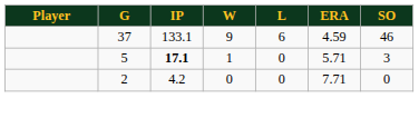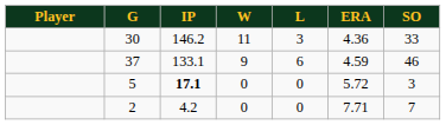 <table class="wikitable sortable">
 <tr>
 <th style="background:#0C371D;color:#ffc322;" width="16%">Player</th>
 <th style="background:#0C371D;color:#ffc322;" width="9%">G</th>
 <th style="background:#0C371D;color:#ffc322;" width="9%">IP</th>
 <th style="background:#0C371D;color:#ffc322;" width="9%">W</th>
 <th style="background:#0C371D;color:#ffc322;" width="9%">L</th>
 <th style="background:#0C371D;color:#ffc322;" width="9%">ERA</th>
 <th style="background:#0C371D;color:#ffc322;" width="9%">SO</th>
+</tr>
+<tr align="center">
+<td></td>
+<td>30</td>
+<td>146.2</td>
+<td>11</td>
+<td>3</td>
+<td>4.36</td>
+<td>33</td>
 </tr>
 <tr align="center">
 <td></td>
 <td>37</td>
 <td>133.1</td>
 <td>9</td>
 <td>6</td>
 <td>4.59</td>
 <td>46</td>
 </tr>
 <tr align="center">
 <td></td>
 <td>5</td>
 <td><strong>17.1</strong></td>
-<td>1</td>
 <td>0</td>
-<td>5.71</td>
+<td>0</td>
+<td>5.72</td>
 <td>3</td>
 </tr>
 <tr align="center">
 <td></td>
 <td>2</td>
 <td>4.2</td>
 <td>0</td>
 <td>0</td>
 <td>7.71</td>
-<td>0</td>
+<td>7</td>
 </tr>
 </table>
